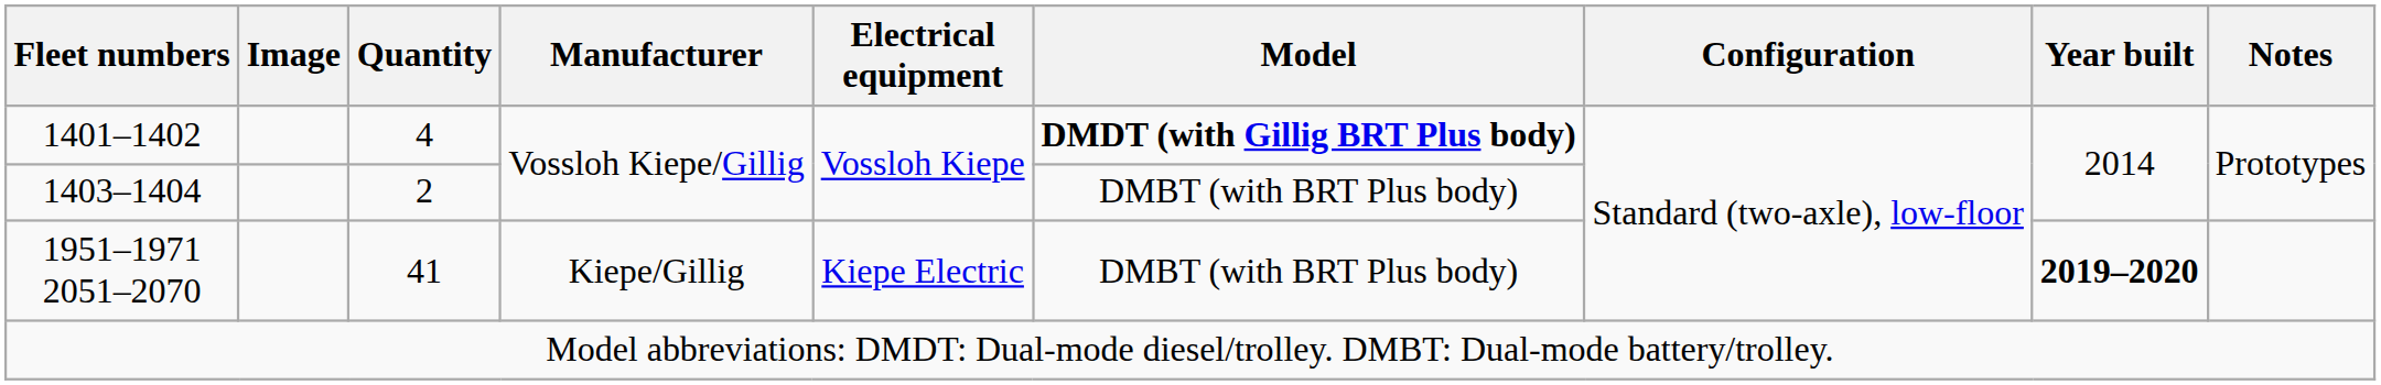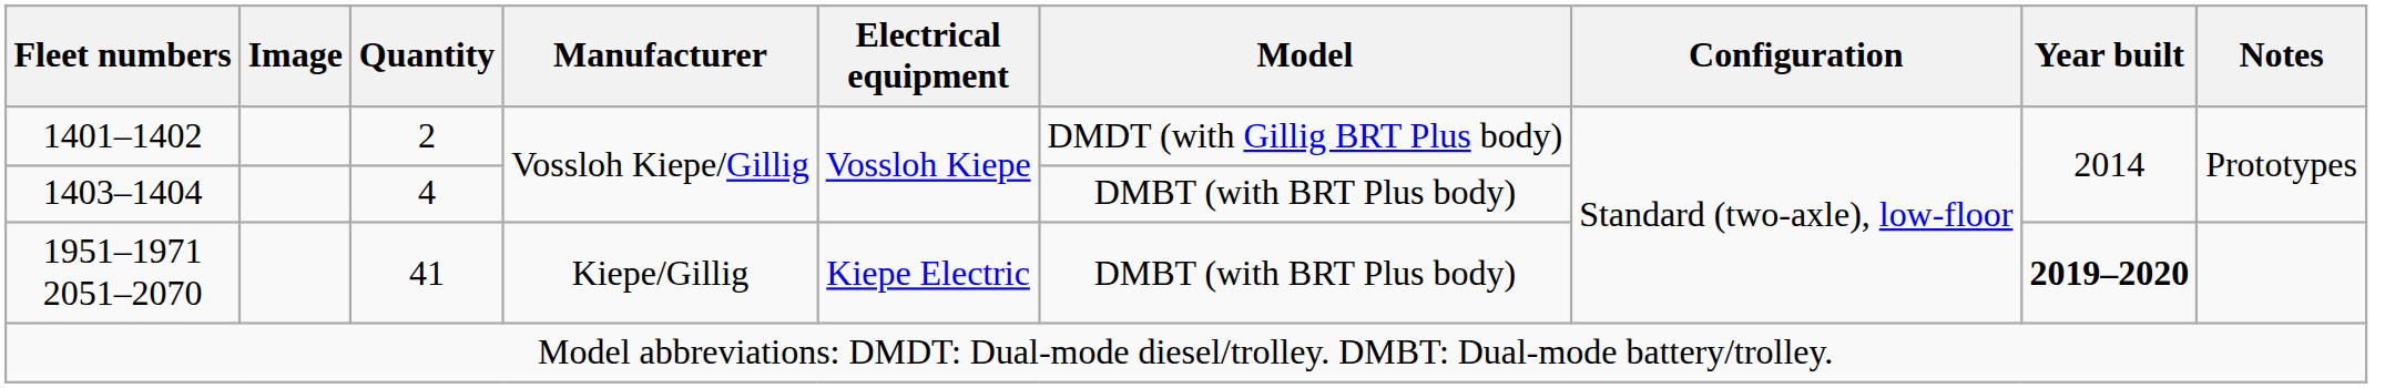 <table class="wikitable" style="font-size:90%;text-align:center;">
 <tr>
 <th>Fleet numbers</th>
 <th>Image</th>
 <th>Quantity</th>
 <th>Manufacturer</th>
 <th>Electrical<br>equipment</th>
 <th>Model</th>
 <th>Configuration</th>
 <th>Year built</th>
 <th>Notes</th>
 </tr>
 <tr>
 <td>1401–1402</td>
 <td></td>
-<td>4</td>
+<td>2</td>
 <td rowspan=2>Vossloh Kiepe/<a href='#'>Gillig</a></td>
 <td rowspan=2><a href='#'>Vossloh Kiepe</a></td>
-<td><strong>DMDT (with <a href='#'>Gillig BRT Plus</a> body)</strong></td>
+<td>DMDT (with <a href='#'>Gillig BRT Plus</a> body)</td>
 <td rowspan=3>Standard (two-axle), <a href='#'>low-floor</a></td>
 <td rowspan=2>2014</td>
 <td rowspan=2>Prototypes</td>
 </tr>
 <tr>
 <td>1403–1404</td>
 <td></td>
-<td>2</td>
+<td>4</td>
 <td>DMBT (with BRT Plus body)</td>
 </tr>
 <tr>
 <td>1951–1971<br>2051–2070</td>
 <td></td>
 <td>41</td>
 <td>Kiepe/Gillig</td>
 <td><a href='#'>Kiepe Electric</a></td>
 <td>DMBT (with BRT Plus body)</td>
 <td><strong>2019–2020</strong></td>
 <td></td>
 </tr>
 <tr>
 <td colspan="9">Model abbreviations:  DMDT: Dual-mode diesel/trolley.  DMBT: Dual-mode battery/trolley.</td>
 </tr>
 </table>
